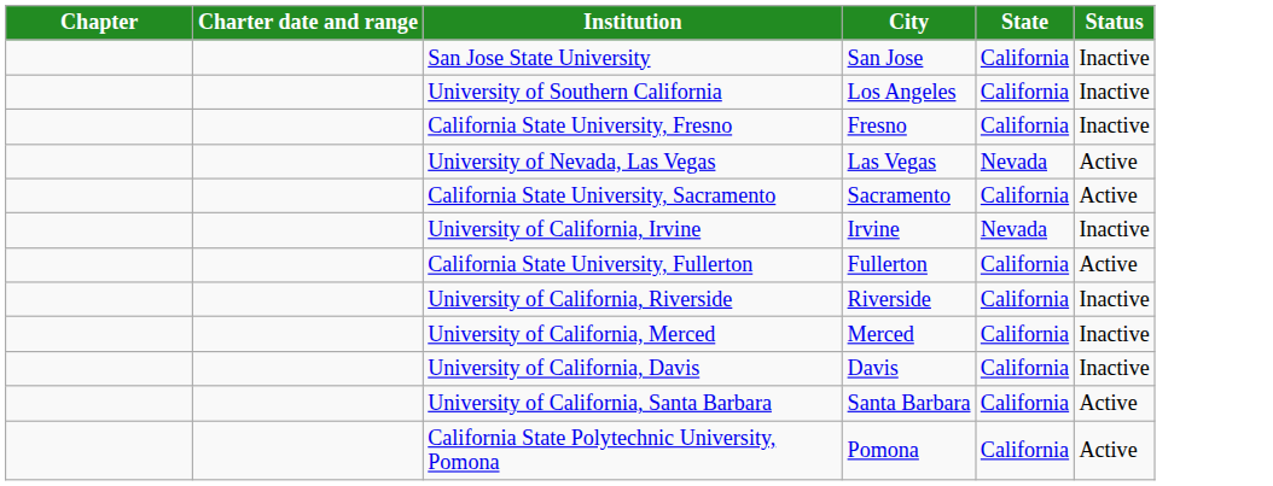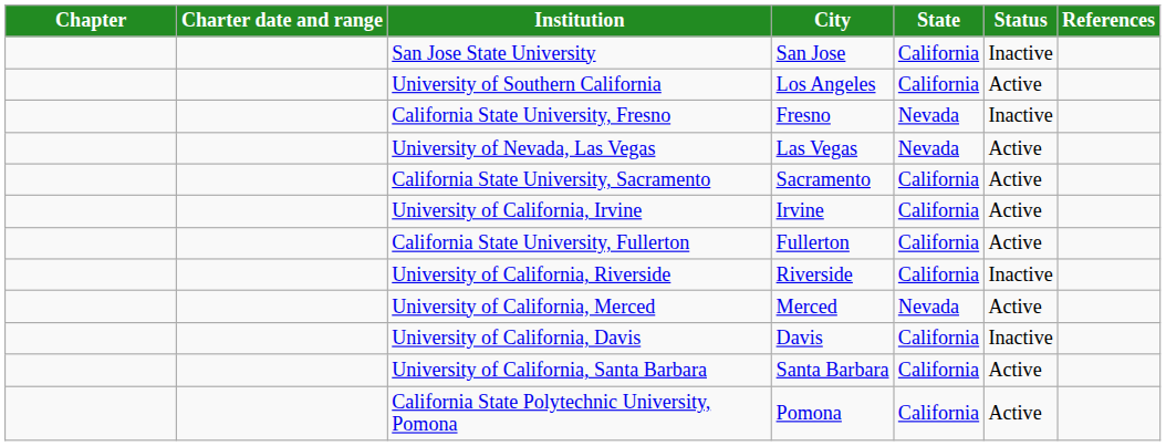 <table class="wikitable sortable">
 <tr>
 <th style="background-color:forestgreen; color:white;" width="130px;">Chapter</th>
 <th style="background-color:forestgreen; color:white;">Charter date and range</th>
 <th style="background-color:forestgreen; color:white;" width="300px;">Institution</th>
 <th style="background-color:forestgreen; color:white;">City</th>
 <th style="background-color:forestgreen; color:white;">State</th>
 <th style="background-color:forestgreen; color:white;">Status</th>
+<th style="background-color:forestgreen; color:white;">References</th>
 </tr>
 <tr>
 <td><em></em></td>
 <td></td>
 <td><a href='#'>San Jose State University</a></td>
 <td><a href='#'>San Jose</a></td>
 <td><a href='#'>California</a></td>
 <td>Inactive</td>
+<td></td>
 </tr>
 <tr>
 <td><strong></strong></td>
 <td></td>
 <td><a href='#'>University of Southern California</a></td>
 <td><a href='#'>Los Angeles</a></td>
 <td><a href='#'>California</a></td>
-<td>Inactive</td>
+<td>Active</td>
+<td></td>
 </tr>
 <tr>
 <td><em></em></td>
 <td></td>
 <td><a href='#'>California State University, Fresno</a></td>
 <td><a href='#'>Fresno</a></td>
-<td><a href='#'>California</a></td>
+<td><a href='#'>Nevada</a></td>
 <td>Inactive</td>
+<td></td>
 </tr>
 <tr>
 <td><strong></strong></td>
 <td></td>
 <td><a href='#'>University of Nevada, Las Vegas</a></td>
 <td><a href='#'>Las Vegas</a></td>
 <td><a href='#'>Nevada</a></td>
 <td>Active</td>
+<td></td>
 </tr>
 <tr>
 <td><strong></strong></td>
 <td></td>
 <td><a href='#'>California State University, Sacramento</a></td>
 <td><a href='#'>Sacramento</a></td>
 <td><a href='#'>California</a></td>
 <td>Active</td>
+<td></td>
 </tr>
 <tr>
 <td><em></em></td>
 <td></td>
 <td><a href='#'>University of California, Irvine</a></td>
 <td><a href='#'>Irvine</a></td>
-<td><a href='#'>Nevada</a></td>
-<td>Inactive</td>
+<td><a href='#'>California</a></td>
+<td>Active</td>
+<td></td>
 </tr>
 <tr>
 <td><strong></strong></td>
 <td></td>
 <td><a href='#'>California State University, Fullerton</a></td>
 <td><a href='#'>Fullerton</a></td>
 <td><a href='#'>California</a></td>
 <td>Active</td>
+<td></td>
 </tr>
 <tr>
 <td><em></em></td>
 <td></td>
 <td><a href='#'>University of California, Riverside</a></td>
 <td><a href='#'>Riverside</a></td>
 <td><a href='#'>California</a></td>
 <td>Inactive</td>
+<td></td>
 </tr>
 <tr>
 <td><em></em></td>
 <td></td>
 <td><a href='#'>University of California, Merced</a></td>
 <td><a href='#'>Merced</a></td>
-<td><a href='#'>California</a></td>
-<td>Inactive</td>
+<td><a href='#'>Nevada</a></td>
+<td>Active</td>
+<td></td>
 </tr>
 <tr>
 <td><em></em></td>
 <td></td>
 <td><a href='#'>University of California, Davis</a></td>
 <td><a href='#'>Davis</a></td>
 <td><a href='#'>California</a></td>
 <td>Inactive</td>
+<td></td>
 </tr>
 <tr>
 <td><em></em></td>
 <td></td>
 <td><a href='#'>University of California, Santa Barbara</a></td>
 <td><a href='#'>Santa Barbara</a></td>
 <td><a href='#'>California</a></td>
 <td>Active</td>
+<td></td>
 </tr>
 <tr>
 <td><strong></strong></td>
 <td></td>
 <td><a href='#'>California State Polytechnic University, Pomona</a></td>
 <td><a href='#'>Pomona</a></td>
 <td><a href='#'>California</a></td>
 <td>Active</td>
+<td></td>
 </tr>
 </table>
